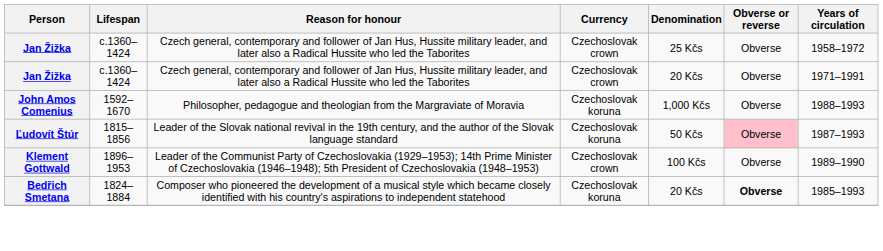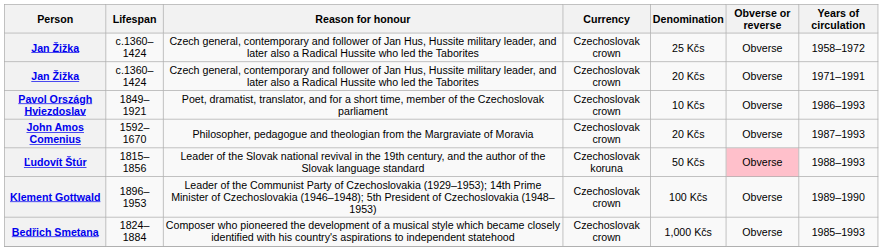 <table class="wikitable" style="font-size:95%; text-align:center;">
 <tr>
 <th>Person</th>
 <th>Lifespan</th>
 <th>Reason for honour</th>
 <th>Currency</th>
 <th>Denomination</th>
 <th>Obverse or reverse</th>
 <th>Years of circulation</th>
 </tr>
 <tr>
 <th><a href='#'>Jan Žižka</a></th>
 <td>c.1360–1424</td>
 <td>Czech general, contemporary and follower of Jan Hus, Hussite military leader, and later also a Radical Hussite who led the Taborites</td>
 <td>Czechoslovak crown</td>
 <td>25 Kčs</td>
 <td>Obverse</td>
 <td>1958–1972</td>
 </tr>
 <tr>
 <th><a href='#'>Jan Žižka</a></th>
 <td>c.1360–1424</td>
 <td>Czech general, contemporary and follower of Jan Hus, Hussite military leader, and later also a Radical Hussite who led the Taborites</td>
 <td>Czechoslovak crown</td>
 <td>20 Kčs</td>
 <td>Obverse</td>
 <td>1971–1991</td>
 </tr>
 <tr>
+<th><a href='#'>Pavol Országh Hviezdoslav</a></th>
+<td>1849–1921</td>
+<td>Poet, dramatist, translator, and for a short time, member of the Czechoslovak parliament</td>
+<td>Czechoslovak crown</td>
+<td>10 Kčs</td>
+<td>Obverse</td>
+<td>1986–1993</td>
+</tr>
+<tr>
 <th><a href='#'>John Amos Comenius</a></th>
 <td>1592–1670</td>
 <td>Philosopher, pedagogue and theologian from the Margraviate of Moravia</td>
-<td>Czechoslovak koruna</td>
-<td>1,000 Kčs</td>
+<td>Czechoslovak crown</td>
+<td>20 Kčs</td>
 <td>Obverse</td>
-<td>1988–1993</td>
+<td>1987–1993</td>
 </tr>
 <tr>
 <th><a href='#'>Ľudovít Štúr</a></th>
 <td>1815–1856</td>
 <td>Leader of the Slovak national revival in the 19th century, and the author of the Slovak language standard</td>
 <td>Czechoslovak koruna</td>
 <td>50 Kčs</td>
 <td style="background: pink;">Obverse</td>
-<td>1987–1993</td>
+<td>1988–1993</td>
 </tr>
 <tr>
 <th><a href='#'>Klement Gottwald</a></th>
 <td>1896–1953</td>
 <td>Leader of the Communist Party of Czechoslovakia (1929–1953); 14th Prime Minister of Czechoslovakia (1946–1948); 5th President of Czechoslovakia (1948–1953)</td>
 <td>Czechoslovak crown</td>
 <td>100 Kčs</td>
 <td>Obverse</td>
 <td>1989–1990</td>
 </tr>
 <tr>
 <th><a href='#'>Bedřich Smetana</a></th>
 <td>1824–1884</td>
 <td>Composer who pioneered the development of a musical style which became closely identified with his country's aspirations to independent statehood</td>
-<td>Czechoslovak koruna</td>
-<td>20 Kčs</td>
-<td><strong>Obverse</strong></td>
+<td>Czechoslovak crown</td>
+<td>1,000 Kčs</td>
+<td>Obverse</td>
 <td>1985–1993</td>
 </tr>
 <tr>
 </tr>
 </table>
